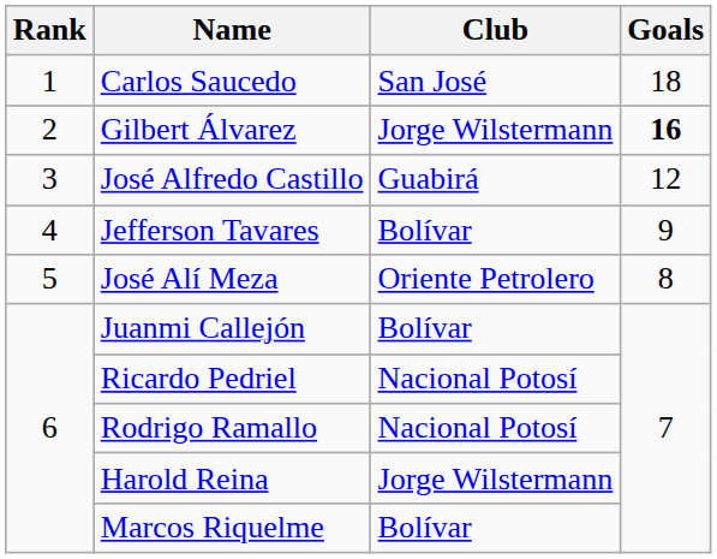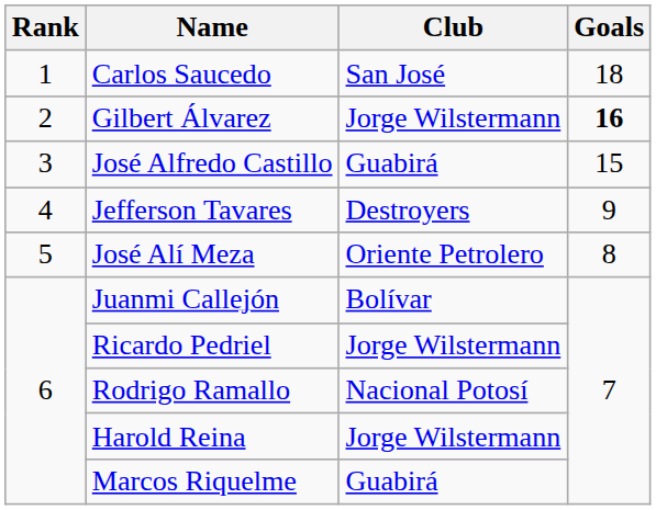 <table class="wikitable" border="1">
 <tr>
 <th>Rank</th>
 <th>Name</th>
 <th>Club</th>
 <th>Goals</th>
 </tr>
 <tr>
 <td align=center>1</td>
 <td> <a href='#'>Carlos Saucedo</a></td>
 <td><a href='#'>San José</a></td>
 <td align=center>18</td>
 </tr>
 <tr>
 <td align=center>2</td>
 <td> <a href='#'>Gilbert Álvarez</a></td>
 <td><a href='#'>Jorge Wilstermann</a></td>
 <td align=center><strong>16</strong></td>
 </tr>
 <tr>
 <td align=center>3</td>
 <td> <a href='#'>José Alfredo Castillo</a></td>
 <td><a href='#'>Guabirá</a></td>
-<td align=center>12</td>
+<td align=center>15</td>
 </tr>
 <tr>
 <td align=center>4</td>
 <td> <a href='#'>Jefferson Tavares</a></td>
-<td><a href='#'>Bolívar</a></td>
+<td><a href='#'>Destroyers</a></td>
 <td align=center>9</td>
 </tr>
 <tr>
 <td align=center>5</td>
 <td> <a href='#'>José Alí Meza</a></td>
 <td><a href='#'>Oriente Petrolero</a></td>
 <td align=center>8</td>
 </tr>
 <tr>
 <td rowspan=5 align=center>6</td>
 <td> <a href='#'>Juanmi Callejón</a></td>
 <td><a href='#'>Bolívar</a></td>
 <td rowspan=5 align=center>7</td>
 </tr>
 <tr>
 <td> <a href='#'>Ricardo Pedriel</a></td>
-<td><a href='#'>Nacional Potosí</a></td>
+<td><a href='#'>Jorge Wilstermann</a></td>
 </tr>
 <tr>
 <td> <a href='#'>Rodrigo Ramallo</a></td>
 <td><a href='#'>Nacional Potosí</a></td>
 </tr>
 <tr>
 <td> <a href='#'>Harold Reina</a></td>
 <td><a href='#'>Jorge Wilstermann</a></td>
 </tr>
 <tr>
 <td> <a href='#'>Marcos Riquelme</a></td>
-<td><a href='#'>Bolívar</a></td>
+<td><a href='#'>Guabirá</a></td>
 </tr>
 </table>
